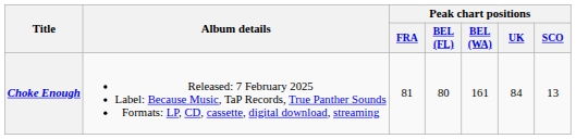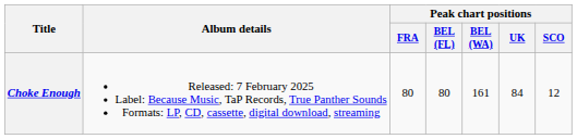 <table class="wikitable plainrowheaders" style="text-align:center;">
 <tr>
 <th rowspan="2" scope="col">Title</th>
 <th rowspan="2" scope="col">Album details</th>
 <th colspan="5">Peak chart positions</th>
 </tr>
 <tr>
 <th style="width:3em;font-size:90%;"><a href='#'>FRA</a><br></th>
 <th style="width:3em;font-size:90%;"><a href='#'>BEL<br>(FL)</a><br></th>
 <th style="width:3em;font-size:90%;"><a href='#'>BEL<br>(WA)</a><br></th>
 <th style="width:3em;font-size:90%;"><a href='#'>UK</a><br></th>
 <th style="width:3em;font-size:90%;"><a href='#'>SCO</a><br></th>
 </tr>
 <tr>
 <th scope="row"><em><a href='#'>Choke Enough</a></em></th>
 <td><br><ul><li>Released: 7 February 2025</li><li>Label: <a href='#'>Because Music</a>, TaP Records, <a href='#'>True Panther Sounds</a></li><li>Formats: <a href='#'>LP</a>, <a href='#'>CD</a>, <a href='#'>cassette</a>, <a href='#'>digital download</a>, <a href='#'>streaming</a></li></ul></td>
-<td>81</td>
+<td>80</td>
 <td>80</td>
 <td>161</td>
 <td>84</td>
-<td>13</td>
+<td>12</td>
 </tr>
 </table>
